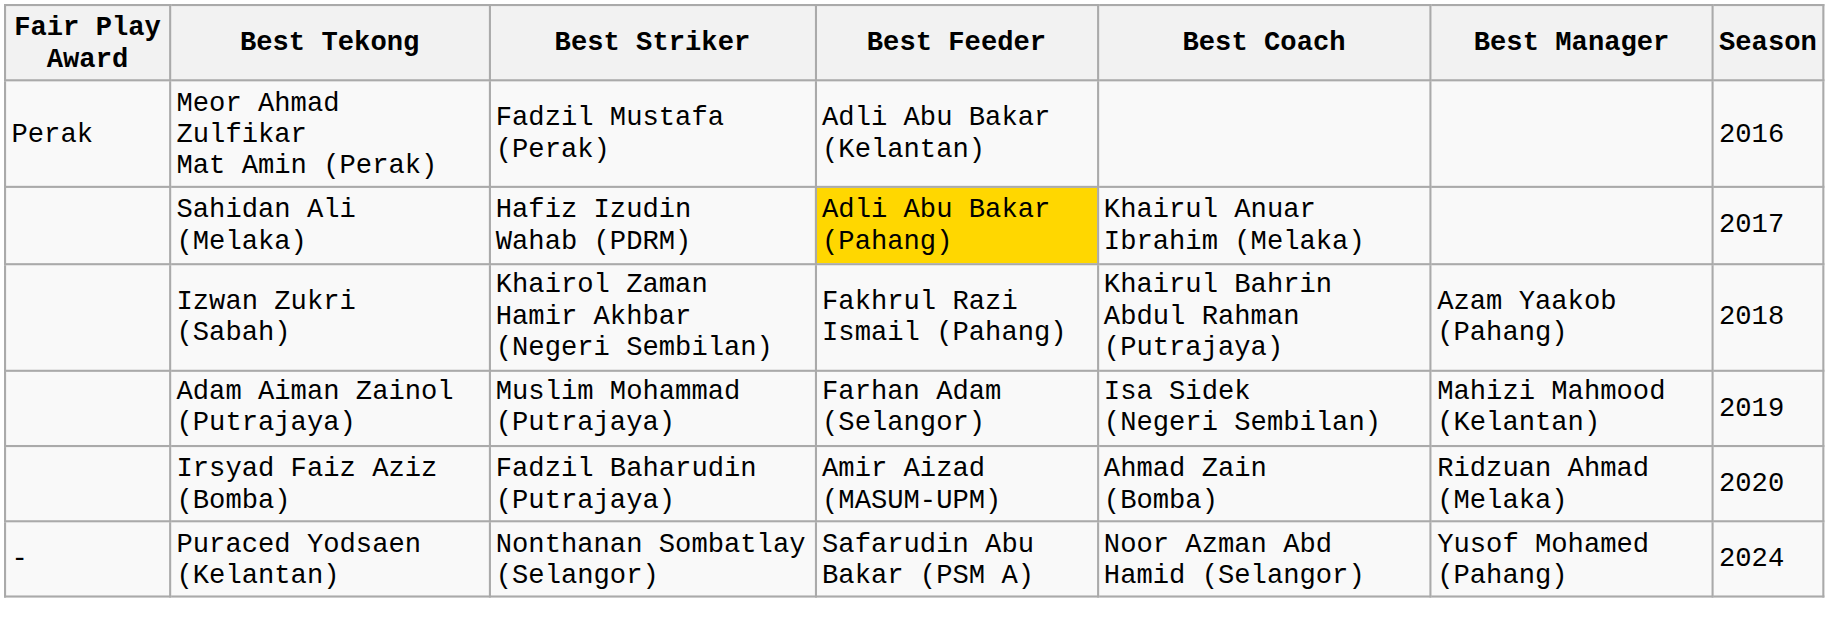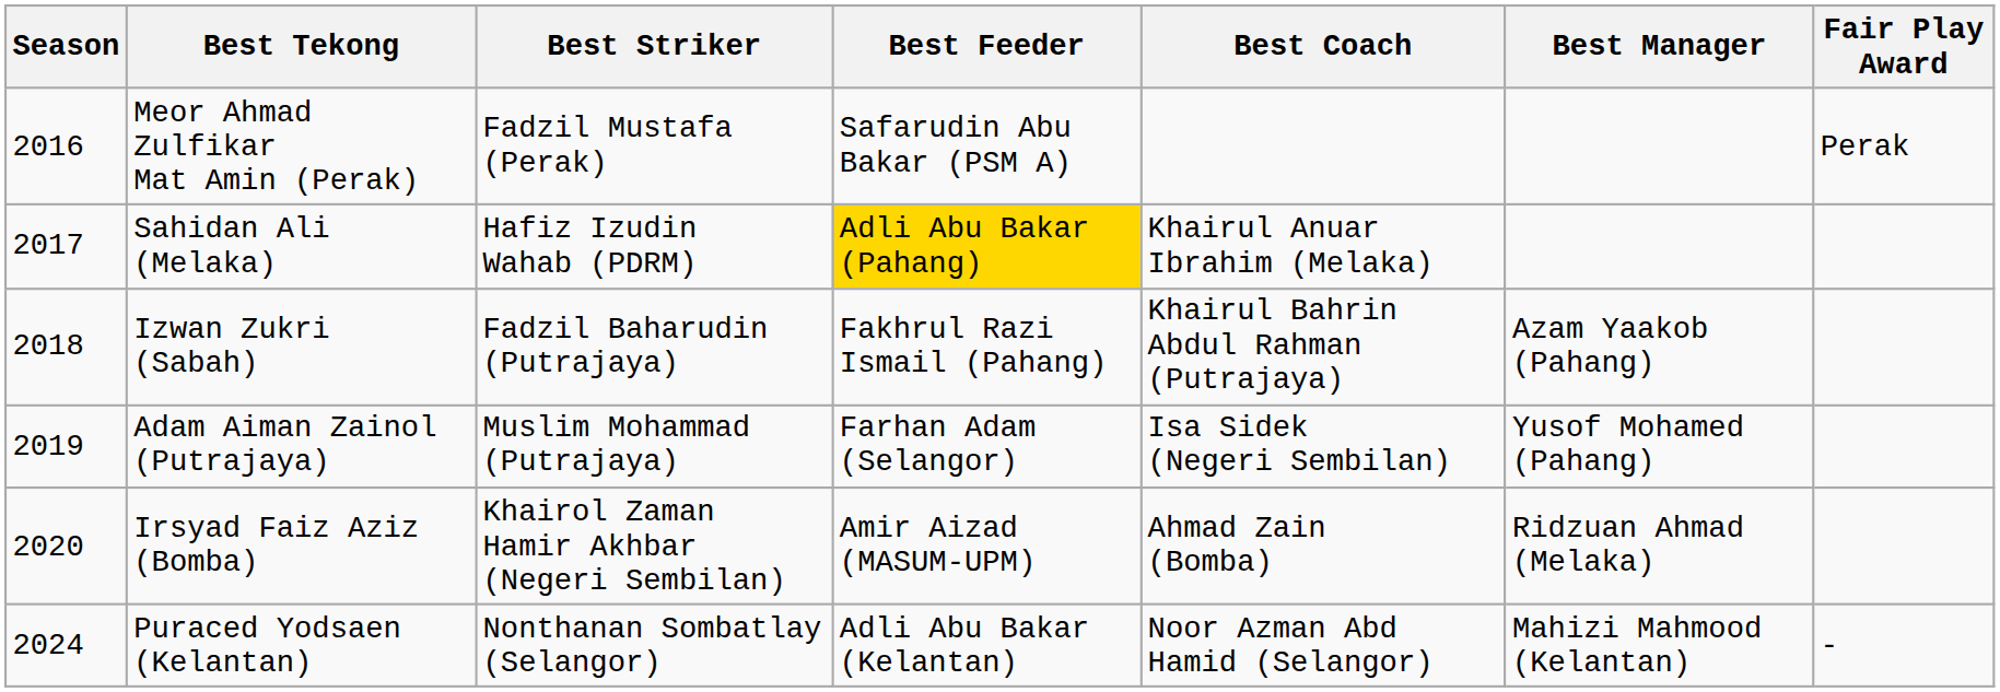 <table class="wikitable sortable">
 <tr>
-<th>Fair Play Award</th>
+<th>Season</th>
 <th>Best Tekong</th>
 <th>Best Striker</th>
 <th>Best Feeder</th>
 <th>Best Coach</th>
 <th>Best Manager</th>
-<th>Season</th>
+<th>Fair Play Award</th>
 </tr>
 <tr>
-<td>Perak</td>
+<td>2016</td>
 <td>Meor Ahmad Zulfikar<br>Mat Amin (Perak)</td>
 <td>Fadzil Mustafa<br>(Perak)</td>
-<td>Adli Abu Bakar (Kelantan)</td>
+<td>Safarudin Abu<br>Bakar (PSM A)</td>
 <td></td>
 <td></td>
-<td>2016</td>
+<td>Perak</td>
 </tr>
 <tr>
-<td></td>
+<td>2017</td>
 <td>Sahidan Ali (Melaka)</td>
 <td>Hafiz Izudin<br>Wahab (PDRM)</td>
 <td style="background: gold;">Adli Abu Bakar<br>(Pahang)</td>
 <td>Khairul Anuar<br>Ibrahim (Melaka)</td>
 <td></td>
-<td>2017</td>
+<td></td>
 </tr>
 <tr>
-<td></td>
+<td>2018</td>
 <td>Izwan Zukri (Sabah)</td>
-<td>Khairol Zaman<br>Hamir Akhbar<br>(Negeri Sembilan)</td>
+<td>Fadzil Baharudin<br>(Putrajaya)</td>
 <td>Fakhrul Razi<br>Ismail (Pahang)</td>
 <td>Khairul Bahrin<br>Abdul Rahman<br>(Putrajaya)</td>
 <td>Azam Yaakob<br>(Pahang)</td>
-<td>2018</td>
+<td></td>
 </tr>
 <tr>
-<td></td>
+<td>2019</td>
 <td>Adam Aiman Zainol (Putrajaya)</td>
 <td>Muslim Mohammad<br>(Putrajaya)</td>
 <td>Farhan Adam<br>(Selangor)</td>
 <td>Isa Sidek<br>(Negeri Sembilan)</td>
-<td>Mahizi Mahmood (Kelantan)</td>
-<td>2019</td>
+<td>Yusof Mohamed<br>(Pahang)</td>
+<td></td>
 </tr>
 <tr>
-<td></td>
+<td>2020</td>
 <td>Irsyad Faiz Aziz (Bomba)</td>
-<td>Fadzil Baharudin<br>(Putrajaya)</td>
+<td>Khairol Zaman<br>Hamir Akhbar<br>(Negeri Sembilan)</td>
 <td>Amir Aizad<br>(MASUM-UPM)</td>
 <td>Ahmad Zain<br>(Bomba)</td>
 <td>Ridzuan Ahmad<br>(Melaka)</td>
-<td>2020</td>
+<td></td>
 </tr>
 <tr>
-<td>-</td>
+<td>2024</td>
 <td>Puraced Yodsaen (Kelantan)</td>
 <td>Nonthanan Sombatlay (Selangor)</td>
-<td>Safarudin Abu<br>Bakar (PSM A)</td>
+<td>Adli Abu Bakar (Kelantan)</td>
 <td>Noor Azman Abd Hamid (Selangor)</td>
-<td>Yusof Mohamed<br>(Pahang)</td>
-<td>2024</td>
+<td>Mahizi Mahmood (Kelantan)</td>
+<td>-</td>
 </tr>
 </table>
